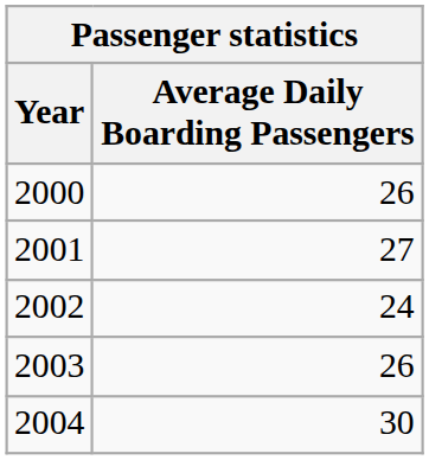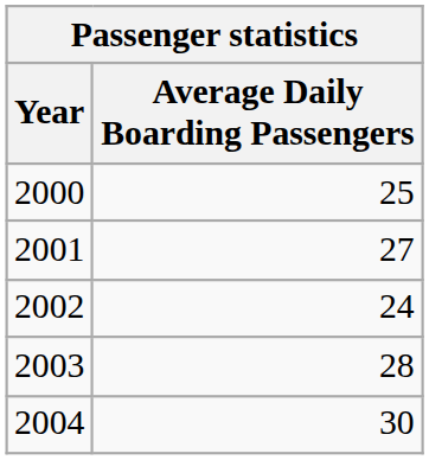 <table class="wikitable" style="margin: 1em 0.2em; text-align: center; font-size: 85%;">
 <tr style="background: #ddd;">
 <th colspan="2">Passenger statistics</th>
 </tr>
 <tr>
 <th>Year</th>
 <th>Average Daily <br> Boarding Passengers</th>
 </tr>
 <tr>
 <td>2000</td>
-<td style="text-align:right;">26</td>
+<td style="text-align:right;">25</td>
 </tr>
 <tr>
 <td>2001</td>
 <td style="text-align:right;">27</td>
 </tr>
 <tr>
 <td>2002</td>
 <td style="text-align:right;">24</td>
 </tr>
 <tr>
 <td>2003</td>
-<td style="text-align:right;">26</td>
+<td style="text-align:right;">28</td>
 </tr>
 <tr>
 <td>2004</td>
 <td style="text-align:right;">30</td>
 </tr>
 </table>
